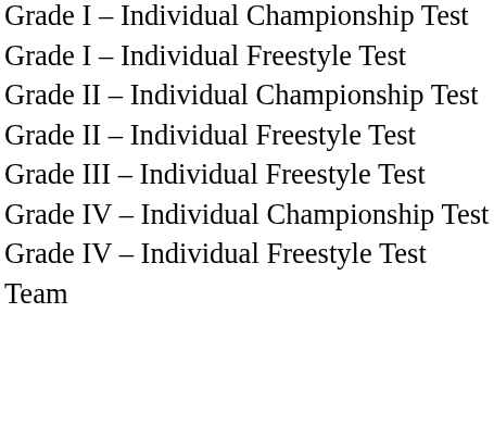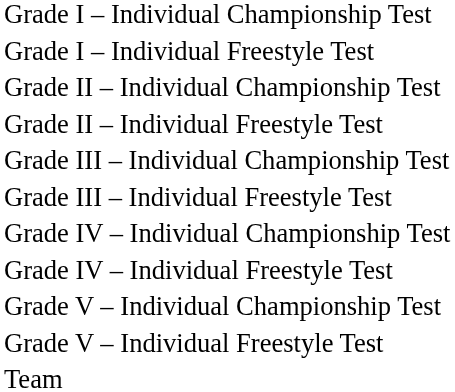 <table>
 <tr>
 <td>Grade I – Individual Championship Test</td>
 <td></td>
 <td></td>
 <td></td>
 </tr>
 <tr>
 <td>Grade I – Individual Freestyle Test</td>
 <td></td>
 <td></td>
 <td></td>
 </tr>
 <tr>
 <td>Grade II – Individual Championship Test</td>
 <td></td>
 <td></td>
 <td></td>
 </tr>
 <tr>
 <td>Grade II – Individual Freestyle Test</td>
 <td></td>
 <td></td>
 <td></td>
 </tr>
 <tr>
+<td>Grade III – Individual Championship Test</td>
+<td></td>
+<td></td>
+<td></td>
+</tr>
+<tr>
 <td>Grade III – Individual Freestyle Test</td>
 <td></td>
 <td></td>
 <td></td>
 </tr>
 <tr>
 <td>Grade IV – Individual Championship Test</td>
 <td></td>
 <td></td>
 <td></td>
 </tr>
 <tr>
 <td>Grade IV – Individual Freestyle Test</td>
 <td></td>
 <td></td>
 <td></td>
 </tr>
 <tr>
+<td>Grade V – Individual Championship Test</td>
+<td></td>
+<td></td>
+<td></td>
+</tr>
+<tr>
+<td>Grade V – Individual Freestyle Test</td>
+<td></td>
+<td></td>
+<td></td>
+</tr>
+<tr>
 <td>Team</td>
 <td></td>
 <td></td>
 <td></td>
 </tr>
 </table>
